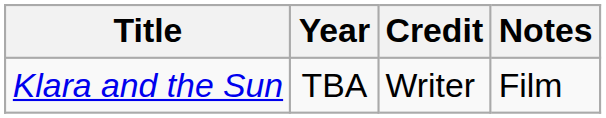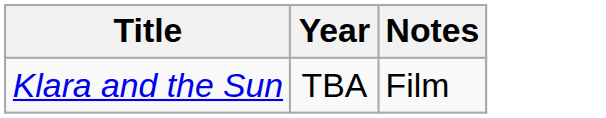 <table class="wikitable sortable plainrowheaders">
 <tr>
 <th scope="col">Title</th>
 <th scope="col">Year</th>
-<th scope="col">Credit</th>
 <th scope="col" class="unsortable">Notes</th>
 </tr>
 <tr>
 <td scope="col"><em><a href='#'>Klara and the Sun</a></em></td>
 <td align="center">TBA</td>
-<td>Writer</td>
 <td>Film</td>
 </tr>
 </table>
